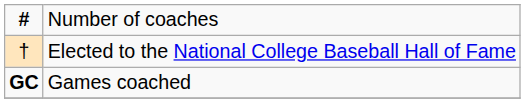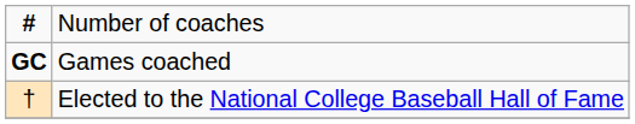 <table class="wikitable">
 <tr>
 <td align="center"><strong>#</strong></td>
 <td>Number of coaches</td>
 </tr>
 <tr>
+<td><strong>GC</strong></td>
+<td>Games coached</td>
+</tr>
+<tr>
 <td bgcolor=#FFE6BD align="center">†</td>
 <td>Elected to the <a href='#'>National College Baseball Hall of Fame</a></td>
 </tr>
 <tr>
-<td><strong>GC</strong></td>
-<td>Games coached</td>
-</tr>
-<tr>
 </tr>
 </table>
